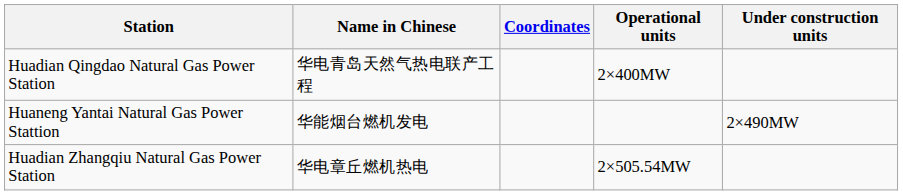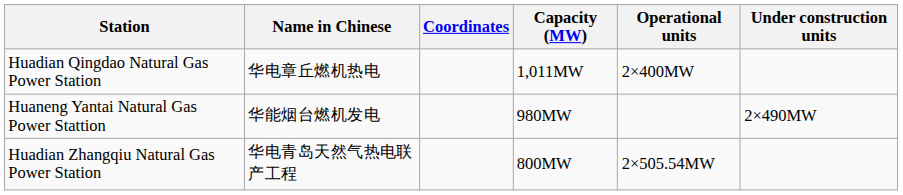 <table class="wikitable sortable">
 <tr>
 <th>Station</th>
 <th>Name in Chinese</th>
 <th><a href='#'>Coordinates</a></th>
+<th>Capacity (<a href='#'>MW</a>)</th>
 <th>Operational units</th>
 <th>Under construction units</th>
 </tr>
 <tr>
 <td>Huadian Qingdao Natural Gas Power Station</td>
-<td>华电青岛天然气热电联产工程</td>
+<td>华电章丘燃机热电</td>
 <td></td>
+<td>1,011MW</td>
 <td>2×400MW</td>
 <td></td>
 </tr>
 <tr>
 <td>Huaneng Yantai Natural Gas Power Stattion</td>
 <td>华能烟台燃机发电</td>
 <td></td>
+<td>980MW</td>
 <td></td>
 <td>2×490MW</td>
 </tr>
 <tr>
 <td>Huadian Zhangqiu Natural Gas Power Station</td>
-<td>华电章丘燃机热电</td>
+<td>华电青岛天然气热电联产工程</td>
 <td></td>
+<td>800MW</td>
 <td>2×505.54MW</td>
 <td></td>
 </tr>
 </table>
